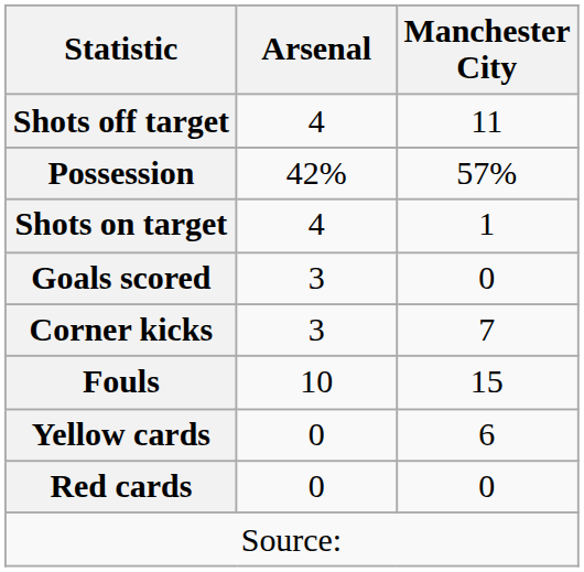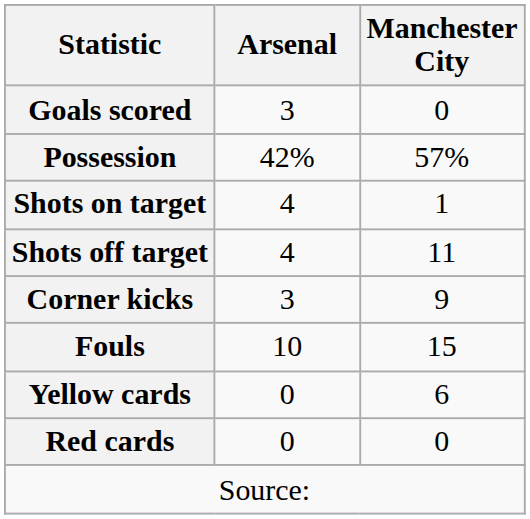 <table class="wikitable plainrowheaders" style="text-align:center">
 <tr>
 <th scope="col">Statistic</th>
 <th scope="col" style="width:70px">Arsenal</th>
 <th scope="col" style="width:70px">Manchester City</th>
 </tr>
 <tr>
-<th scope=row>Shots off target</th>
-<td>4</td>
-<td>11</td>
+<th scope=row>Goals scored</th>
+<td>3</td>
+<td>0</td>
 </tr>
 <tr>
 <th scope=row>Possession</th>
 <td>42%</td>
 <td>57%</td>
 </tr>
 <tr>
 <th scope=row>Shots on target</th>
 <td>4</td>
 <td>1</td>
 </tr>
 <tr>
-<th scope=row>Goals scored</th>
-<td>3</td>
-<td>0</td>
+<th scope=row>Shots off target</th>
+<td>4</td>
+<td>11</td>
 </tr>
 <tr>
 <th scope=row>Corner kicks</th>
 <td>3</td>
-<td>7</td>
+<td>9</td>
 </tr>
 <tr>
 <th scope=row>Fouls</th>
 <td>10</td>
 <td>15</td>
 </tr>
 <tr>
 <th scope=row>Yellow cards</th>
 <td>0</td>
 <td>6</td>
 </tr>
 <tr>
 <th scope=row>Red cards</th>
 <td>0</td>
 <td>0</td>
 </tr>
 <tr>
 <td colspan="3">Source: </td>
 </tr>
 </table>
